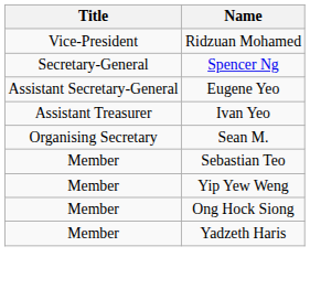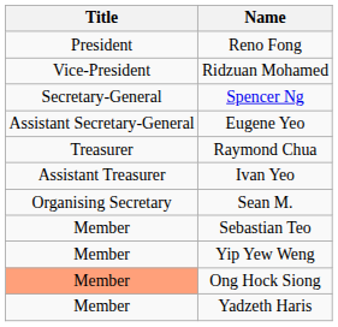 <table class="wikitable" style="text-align:center;">
 <tr>
 <th>Title</th>
 <th>Name</th>
+</tr>
+<tr>
+<td>President</td>
+<td>Reno Fong</td>
 </tr>
 <tr>
 <td>Vice-President</td>
 <td>Ridzuan Mohamed</td>
 </tr>
 <tr>
 <td>Secretary-General</td>
 <td><a href='#'>Spencer Ng</a></td>
 </tr>
 <tr>
 <td>Assistant Secretary-General</td>
 <td>Eugene Yeo</td>
+</tr>
+<tr>
+<td>Treasurer</td>
+<td>Raymond Chua</td>
 </tr>
 <tr>
 <td>Assistant Treasurer</td>
 <td>Ivan Yeo</td>
 </tr>
 <tr>
 <td>Organising Secretary</td>
 <td>Sean M.</td>
 </tr>
 <tr>
 <td>Member</td>
 <td>Sebastian Teo</td>
 </tr>
 <tr>
 <td>Member</td>
 <td>Yip Yew Weng</td>
 </tr>
 <tr>
-<td>Member</td>
+<td style="background: lightsalmon;">Member</td>
 <td>Ong Hock Siong</td>
 </tr>
 <tr>
 <td>Member</td>
 <td>Yadzeth Haris</td>
 </tr>
 </table>
